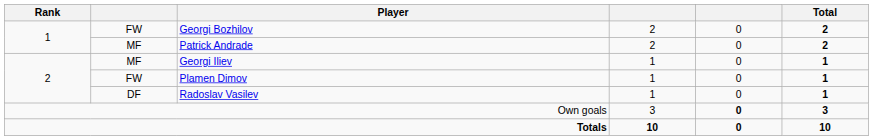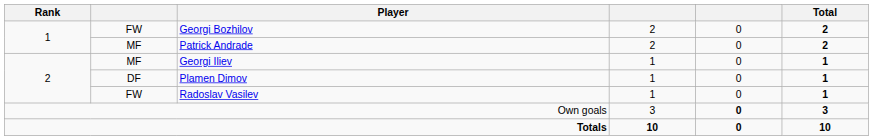 <table class="wikitable"  style="text-align:center; font-size:90%; width:95%;">
 <tr>
 <th style="width:10%;">Rank</th>
 <th style="width:10%;"></th>
 <th>Player</th>
 <th style="width:10%;"></th>
 <th style="width:10%;"></th>
 <th style="width:10%;">Total</th>
 </tr>
 <tr>
 <td rowspan=2>1</td>
 <td>FW</td>
 <td style="text-align:left;"> <a href='#'>Georgi Bozhilov</a></td>
 <td>2</td>
 <td>0</td>
 <td><strong>2</strong></td>
 </tr>
 <tr>
 <td>MF</td>
 <td style="text-align:left;"> <a href='#'>Patrick Andrade</a></td>
 <td>2</td>
 <td>0</td>
 <td><strong>2</strong></td>
 </tr>
 <tr>
 <td rowspan=3>2</td>
 <td>MF</td>
 <td style="text-align:left;"> <a href='#'>Georgi Iliev</a></td>
 <td>1</td>
 <td>0</td>
 <td><strong>1</strong></td>
 </tr>
 <tr>
-<td>FW</td>
+<td>DF</td>
 <td style="text-align:left;"> <a href='#'>Plamen Dimov</a></td>
 <td>1</td>
 <td>0</td>
 <td><strong>1</strong></td>
 </tr>
 <tr>
-<td>DF</td>
+<td>FW</td>
 <td style="text-align:left;"> <a href='#'>Radoslav Vasilev</a></td>
 <td>1</td>
 <td>0</td>
 <td><strong>1</strong></td>
 </tr>
 <tr>
 <td colspan="3" style="text-align:right;">Own goals</td>
 <td>3</td>
 <td><strong>0</strong></td>
 <td><strong>3</strong></td>
 </tr>
 <tr>
 <td colspan="3" style="text-align:right;"><strong>Totals</strong></td>
 <td><strong>10</strong></td>
 <td><strong>0</strong></td>
 <td><strong>10</strong></td>
 </tr>
 </table>
